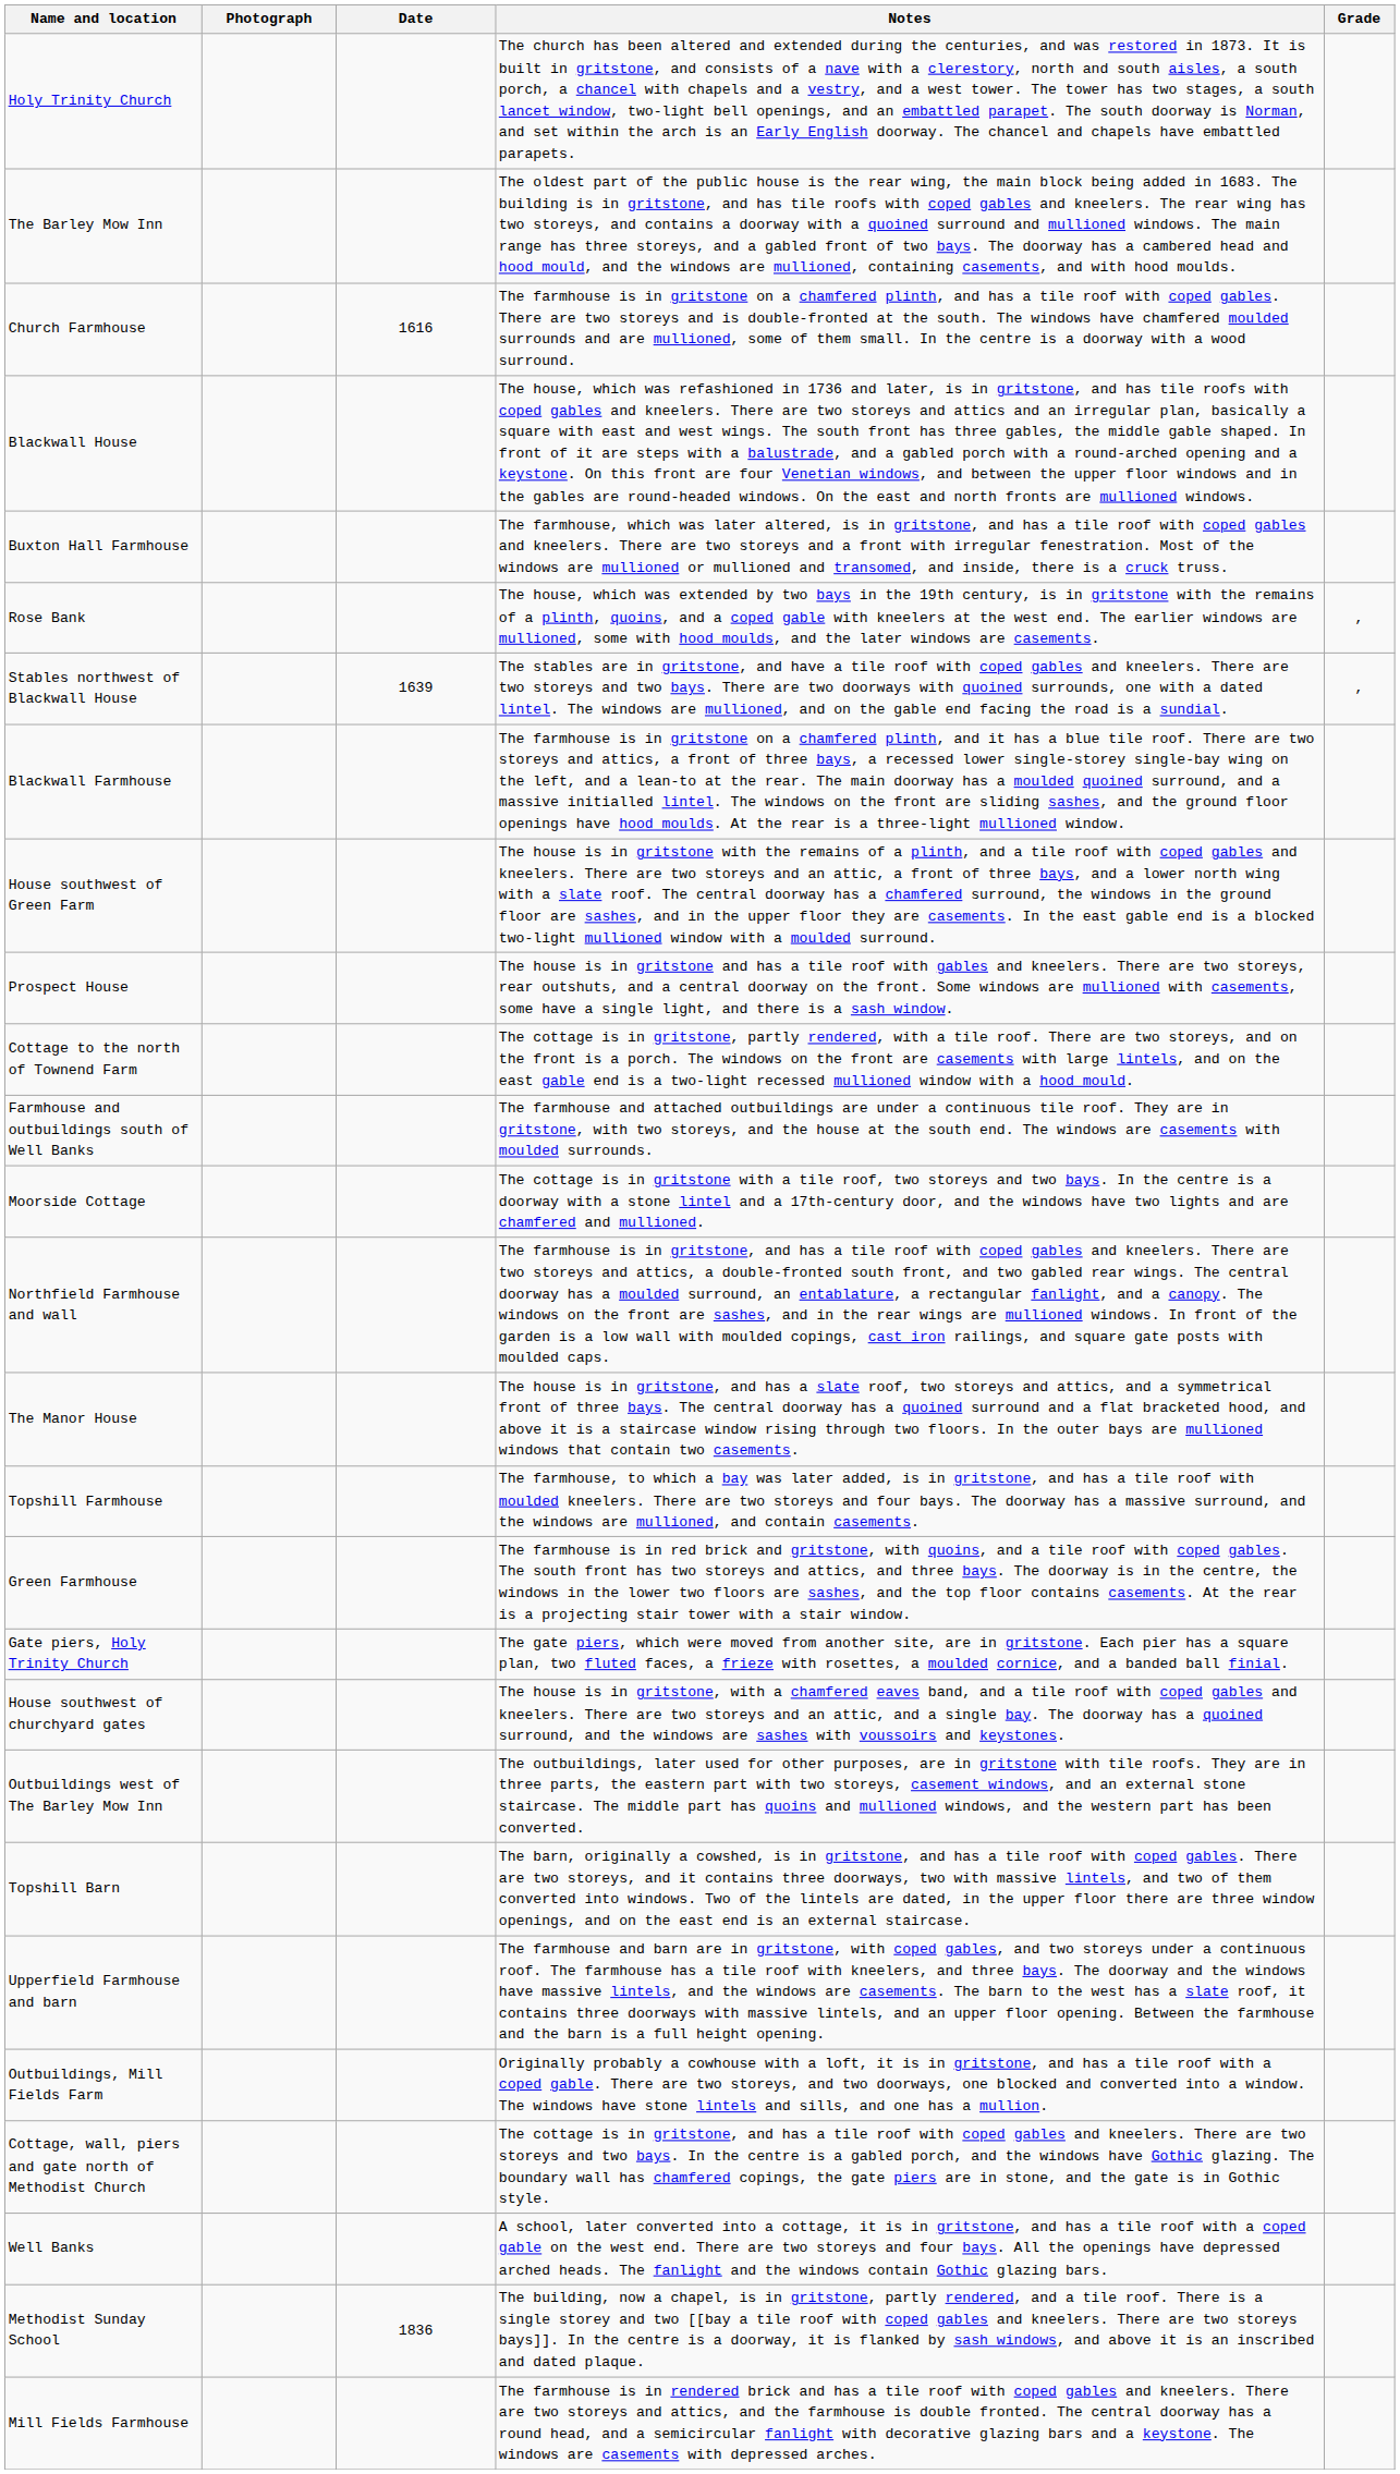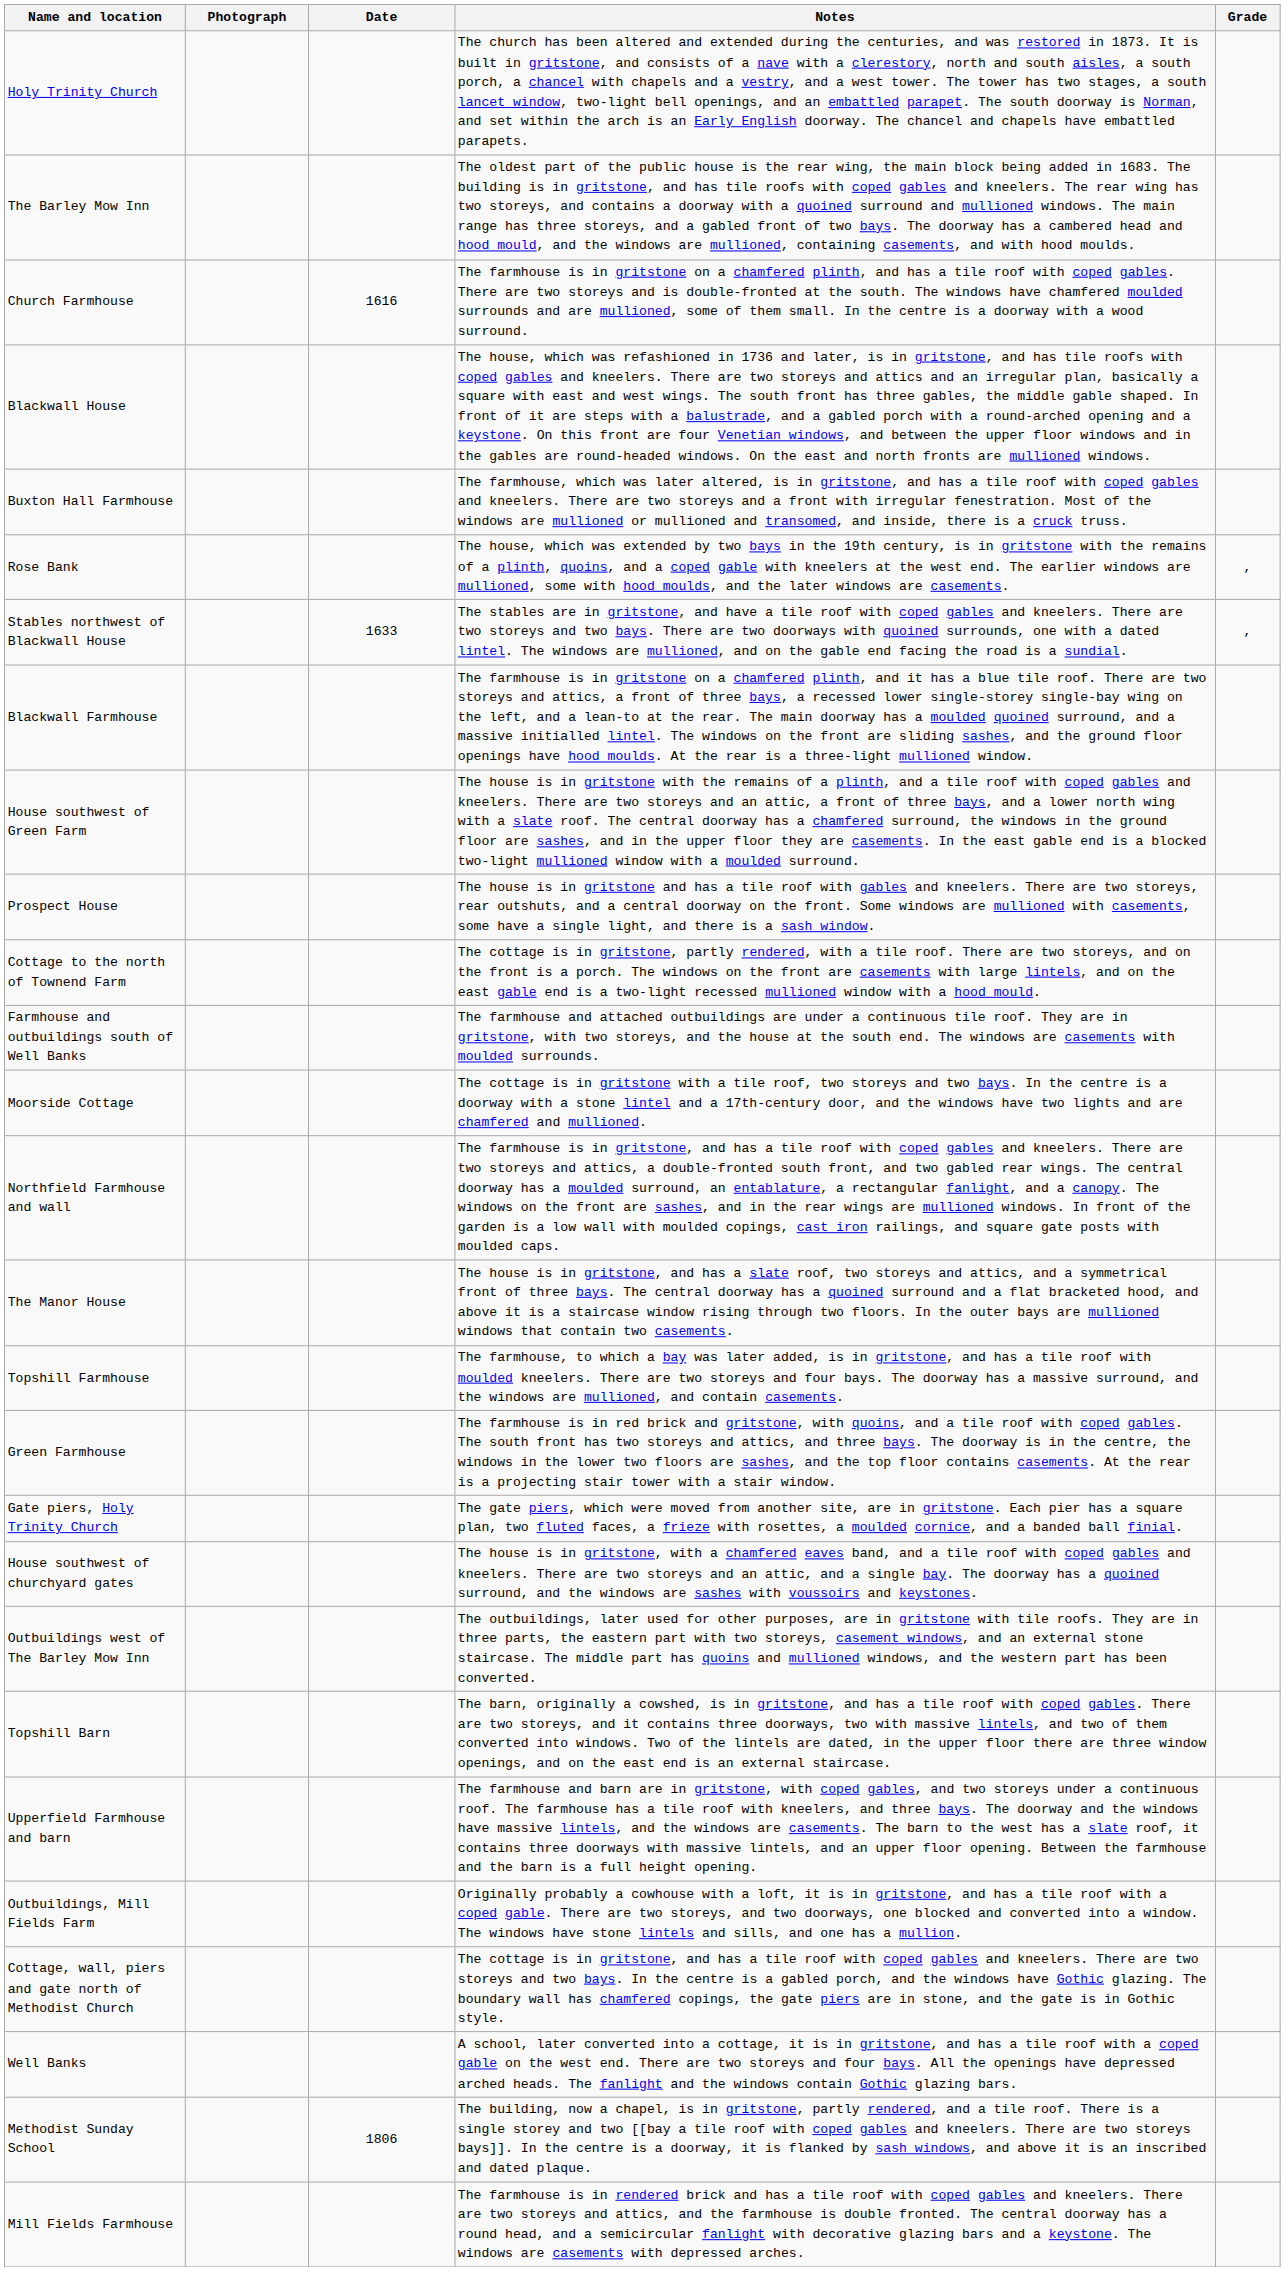 <table class="wikitable sortable plainrowheaders" style="width:100%; border:0; text-align:left; line-height:150%;">
 <tr>
 <th scope="col"  style="width:150px">Name and location</th>
 <th scope="col"  style="width:100px" class="unsortable">Photograph</th>
 <th scope="col"  style="width:120px">Date</th>
 <th scope="col"  style="width:650px" class="unsortable">Notes</th>
 <th scope="col"  style="width:50px">Grade</th>
 </tr>
 <tr>
 <td><a href='#'>Holy Trinity Church</a><br><small></small></td>
 <td></td>
 <td align="center"></td>
 <td>The church has been altered and extended during the centuries, and was <a href='#'>restored</a> in 1873.  It is built in <a href='#'>gritstone</a>, and consists of a <a href='#'>nave</a> with a <a href='#'>clerestory</a>, north and south <a href='#'>aisles</a>, a south porch, a <a href='#'>chancel</a> with chapels and a <a href='#'>vestry</a>, and a west tower.  The tower has two stages, a south <a href='#'>lancet window</a>, two-light bell openings, and an <a href='#'>embattled</a> <a href='#'>parapet</a>.  The south doorway is <a href='#'>Norman</a>, and set within the arch is an <a href='#'>Early English</a> doorway.  The chancel and chapels have embattled parapets.</td>
 <td align="center" ></td>
 </tr>
 <tr>
 <td>The Barley Mow Inn<br><small></small></td>
 <td></td>
 <td align="center"></td>
 <td>The oldest part of the public house is the rear wing, the main block being added in 1683.  The building is in <a href='#'>gritstone</a>, and has tile roofs with <a href='#'>coped</a> <a href='#'>gables</a> and kneelers.  The rear wing has two storeys, and contains a doorway with a <a href='#'>quoined</a> surround and <a href='#'>mullioned</a> windows.  The main range has three storeys, and a gabled front of two <a href='#'>bays</a>.  The doorway has a cambered head and <a href='#'>hood mould</a>, and the windows are <a href='#'>mullioned</a>, containing <a href='#'>casements</a>, and with hood moulds.</td>
 <td align="center" ></td>
 </tr>
 <tr>
 <td>Church Farmhouse<br><small></small></td>
 <td></td>
 <td align="center">1616</td>
 <td>The farmhouse is in <a href='#'>gritstone</a> on a <a href='#'>chamfered</a> <a href='#'>plinth</a>, and has a tile roof with <a href='#'>coped</a> <a href='#'>gables</a>.  There are two storeys and is double-fronted at the south.  The windows have chamfered <a href='#'>moulded</a> surrounds and are <a href='#'>mullioned</a>, some of them small.  In the centre is a doorway with a wood surround.</td>
 <td align="center" ></td>
 </tr>
 <tr>
 <td>Blackwall House<br><small></small></td>
 <td></td>
 <td align="center"></td>
 <td>The house, which was refashioned in 1736 and later, is in <a href='#'>gritstone</a>, and has tile roofs with <a href='#'>coped</a> <a href='#'>gables</a> and kneelers.  There are two storeys and attics and an irregular plan, basically a square with east and west wings.  The south front has three gables, the middle gable shaped.  In front of it are steps with a <a href='#'>balustrade</a>, and a gabled porch with a round-arched opening and a <a href='#'>keystone</a>.  On this front are four <a href='#'>Venetian windows</a>, and between the upper floor windows and in the gables are round-headed windows.  On the east and north fronts are <a href='#'>mullioned</a> windows.</td>
 <td align="center" ></td>
 </tr>
 <tr>
 <td>Buxton Hall Farmhouse<br><small></small></td>
 <td></td>
 <td align="center"></td>
 <td>The farmhouse, which was later altered, is in <a href='#'>gritstone</a>, and has a tile roof with <a href='#'>coped</a> <a href='#'>gables</a> and kneelers.  There are two storeys and a front with irregular fenestration.  Most of the windows are <a href='#'>mullioned</a> or mullioned and <a href='#'>transomed</a>, and inside, there is a <a href='#'>cruck</a> truss.</td>
 <td align="center" ></td>
 </tr>
 <tr>
 <td>Rose Bank<br><small></small></td>
 <td></td>
 <td align="center"></td>
 <td>The house, which was extended by two <a href='#'>bays</a> in the 19th century, is in <a href='#'>gritstone</a> with the remains of a <a href='#'>plinth</a>, <a href='#'>quoins</a>, and a <a href='#'>coped</a> <a href='#'>gable</a> with kneelers at the west end.  The earlier windows are <a href='#'>mullioned</a>, some with <a href='#'>hood moulds</a>, and the later windows are <a href='#'>casements</a>.</td>
 <td align="center" >,</td>
 </tr>
 <tr>
 <td>Stables northwest of Blackwall House<br><small></small></td>
 <td></td>
-<td align="center">1639</td>
+<td align="center">1633</td>
 <td>The stables are in <a href='#'>gritstone</a>, and have a tile roof with <a href='#'>coped</a> <a href='#'>gables</a> and kneelers.  There are two storeys and two <a href='#'>bays</a>.  There are two doorways with <a href='#'>quoined</a> surrounds, one with a dated <a href='#'>lintel</a>.  The windows are <a href='#'>mullioned</a>, and on the gable end facing the road is a <a href='#'>sundial</a>.</td>
 <td align="center" >,</td>
 </tr>
 <tr>
 <td>Blackwall Farmhouse<br><small></small></td>
 <td></td>
 <td align="center"></td>
 <td>The farmhouse is in <a href='#'>gritstone</a> on a <a href='#'>chamfered</a> <a href='#'>plinth</a>, and it has a blue tile roof.  There are two storeys and attics, a front of three <a href='#'>bays</a>, a recessed lower single-storey single-bay wing on the left, and a lean-to at the rear.  The main doorway has a <a href='#'>moulded</a> <a href='#'>quoined</a> surround, and a massive initialled <a href='#'>lintel</a>.  The windows on the front are sliding <a href='#'>sashes</a>, and the ground floor openings have <a href='#'>hood moulds</a>.  At the rear is a three-light <a href='#'>mullioned</a> window.</td>
 <td align="center" ></td>
 </tr>
 <tr>
 <td>House southwest of Green Farm<br><small></small></td>
 <td></td>
 <td align="center"></td>
 <td>The house is in <a href='#'>gritstone</a> with the remains of a <a href='#'>plinth</a>, and a tile roof with <a href='#'>coped</a> <a href='#'>gables</a> and kneelers.  There are two storeys and an attic, a front of three <a href='#'>bays</a>, and a lower north wing with a <a href='#'>slate</a> roof.  The central doorway has a <a href='#'>chamfered</a> surround, the windows in the ground floor are <a href='#'>sashes</a>, and in the upper floor they are <a href='#'>casements</a>.  In the east gable end is a blocked two-light <a href='#'>mullioned</a> window with a <a href='#'>moulded</a> surround.</td>
 <td align="center" ></td>
 </tr>
 <tr>
 <td>Prospect House<br><small></small></td>
 <td></td>
 <td align="center"></td>
 <td>The house is in <a href='#'>gritstone</a> and has a tile roof with <a href='#'>gables</a> and kneelers.  There are two storeys, rear outshuts, and a central doorway on the front.  Some windows are <a href='#'>mullioned</a> with <a href='#'>casements</a>, some have a single light, and there is a <a href='#'>sash window</a>.</td>
 <td align="center" ></td>
 </tr>
 <tr>
 <td>Cottage to the north of Townend Farm<br><small></small></td>
 <td></td>
 <td align="center"></td>
 <td>The cottage is in <a href='#'>gritstone</a>, partly <a href='#'>rendered</a>, with a tile roof. There are two storeys, and on the front is a porch.  The windows on the front are <a href='#'>casements</a> with large <a href='#'>lintels</a>, and on the east <a href='#'>gable</a> end is a two-light recessed <a href='#'>mullioned</a> window with a <a href='#'>hood mould</a>.</td>
 <td align="center" ></td>
 </tr>
 <tr>
 <td>Farmhouse and outbuildings south of Well Banks<br><small></small></td>
 <td></td>
 <td align="center"></td>
 <td>The farmhouse and attached outbuildings are under a continuous tile roof.  They are in <a href='#'>gritstone</a>, with two storeys, and the house at the south end.  The windows are <a href='#'>casements</a> with <a href='#'>moulded</a> surrounds.</td>
 <td align="center" ></td>
 </tr>
 <tr>
 <td>Moorside Cottage<br><small></small></td>
 <td></td>
 <td align="center"></td>
 <td>The cottage is in <a href='#'>gritstone</a> with a tile roof, two storeys and two <a href='#'>bays</a>.  In the centre is a doorway with a stone <a href='#'>lintel</a> and a 17th-century door, and the windows have two lights and are <a href='#'>chamfered</a> and <a href='#'>mullioned</a>.</td>
 <td align="center" ></td>
 </tr>
 <tr>
 <td>Northfield Farmhouse and wall<br><small></small></td>
 <td></td>
 <td align="center"></td>
 <td>The farmhouse is in <a href='#'>gritstone</a>, and has a tile roof with <a href='#'>coped</a> <a href='#'>gables</a> and kneelers.  There are two storeys and attics, a double-fronted south front, and two gabled rear wings.   The central doorway has a <a href='#'>moulded</a> surround, an <a href='#'>entablature</a>, a rectangular <a href='#'>fanlight</a>, and a <a href='#'>canopy</a>.  The windows on the front are <a href='#'>sashes</a>, and in the rear wings are <a href='#'>mullioned</a> windows.  In front of the garden is a low wall with moulded copings, <a href='#'>cast iron</a> railings, and square gate posts with moulded caps.</td>
 <td align="center" ></td>
 </tr>
 <tr>
 <td>The Manor House<br><small></small></td>
 <td></td>
 <td align="center"></td>
 <td>The house is in <a href='#'>gritstone</a>, and has a <a href='#'>slate</a> roof, two storeys and attics, and a symmetrical front of three <a href='#'>bays</a>.  The central doorway has a <a href='#'>quoined</a> surround and a flat bracketed hood, and above it is a staircase window rising through two floors.  In the outer bays are <a href='#'>mullioned</a> windows that contain two <a href='#'>casements</a>.</td>
 <td align="center" ></td>
 </tr>
 <tr>
 <td>Topshill Farmhouse<br><small></small></td>
 <td></td>
 <td align="center"></td>
 <td>The farmhouse, to which a <a href='#'>bay</a> was later added, is in <a href='#'>gritstone</a>, and has a tile roof with <a href='#'>moulded</a> kneelers.  There are two storeys and four bays.  The doorway has a massive surround, and the windows are <a href='#'>mullioned</a>, and contain <a href='#'>casements</a>.</td>
 <td align="center" ></td>
 </tr>
 <tr>
 <td>Green Farmhouse<br><small></small></td>
 <td></td>
 <td align="center"></td>
 <td>The farmhouse is in red brick and <a href='#'>gritstone</a>, with <a href='#'>quoins</a>, and a tile roof with <a href='#'>coped</a> <a href='#'>gables</a>.  The south front has two storeys and attics, and three <a href='#'>bays</a>.  The doorway is in the centre, the windows in the lower two floors are <a href='#'>sashes</a>, and the top floor contains <a href='#'>casements</a>.  At the rear is a projecting stair tower with a stair window.</td>
 <td align="center" ></td>
 </tr>
 <tr>
 <td>Gate piers, <a href='#'>Holy Trinity Church</a><br><small></small></td>
 <td></td>
 <td align="center"></td>
 <td>The gate <a href='#'>piers</a>, which were moved from another site, are in <a href='#'>gritstone</a>.  Each pier has a square plan, two <a href='#'>fluted</a> faces, a <a href='#'>frieze</a> with rosettes, a <a href='#'>moulded</a> <a href='#'>cornice</a>, and a banded ball <a href='#'>finial</a>.</td>
 <td align="center" ></td>
 </tr>
 <tr>
 <td>House southwest of churchyard gates<br><small></small></td>
 <td></td>
 <td align="center"></td>
 <td>The house is in <a href='#'>gritstone</a>, with a <a href='#'>chamfered</a> <a href='#'>eaves</a> band, and a tile roof with <a href='#'>coped</a> <a href='#'>gables</a> and kneelers. There are two storeys and an attic, and a single <a href='#'>bay</a>.  The doorway has a <a href='#'>quoined</a> surround, and the windows are <a href='#'>sashes</a> with <a href='#'>voussoirs</a> and <a href='#'>keystones</a>.</td>
 <td align="center" ></td>
 </tr>
 <tr>
 <td>Outbuildings west of The Barley Mow Inn<br><small></small></td>
 <td></td>
 <td align="center"></td>
 <td>The outbuildings, later used for other purposes, are in <a href='#'>gritstone</a> with tile roofs.  They are in three parts, the eastern part with two storeys, <a href='#'>casement windows</a>, and an external stone staircase.  The middle part has <a href='#'>quoins</a> and <a href='#'>mullioned</a> windows, and the western part has been converted.</td>
 <td align="center" ></td>
 </tr>
 <tr>
 <td>Topshill Barn<br><small></small></td>
 <td></td>
 <td align="center"></td>
 <td>The barn, originally a cowshed, is in <a href='#'>gritstone</a>, and has a tile roof with <a href='#'>coped</a> <a href='#'>gables</a>.  There are two storeys, and it contains three doorways, two with massive <a href='#'>lintels</a>, and two of them converted into windows.  Two of the lintels are dated, in the upper floor there are three window openings, and on the east end is an external staircase.</td>
 <td align="center" ></td>
 </tr>
 <tr>
 <td>Upperfield Farmhouse and barn<br><small></small></td>
 <td></td>
 <td align="center"></td>
 <td>The farmhouse and barn are in <a href='#'>gritstone</a>, with <a href='#'>coped</a> <a href='#'>gables</a>, and two storeys under a continuous roof.  The farmhouse has a tile roof with kneelers, and three <a href='#'>bays</a>.  The doorway and the windows have massive <a href='#'>lintels</a>, and the windows are <a href='#'>casements</a>.  The barn to the west has a <a href='#'>slate</a> roof, it contains three doorways with massive lintels, and an upper floor opening.  Between the farmhouse and the barn is a full height opening.</td>
 <td align="center" ></td>
 </tr>
 <tr>
 <td>Outbuildings, Mill Fields Farm<br><small></small></td>
 <td></td>
 <td align="center"></td>
 <td>Originally probably a cowhouse with a loft, it is in <a href='#'>gritstone</a>, and has a tile roof with a <a href='#'>coped</a> <a href='#'>gable</a>.  There are two storeys, and two doorways, one blocked and converted into a window.  The windows have stone <a href='#'>lintels</a> and sills, and one has a <a href='#'>mullion</a>.</td>
 <td align="center" ></td>
 </tr>
 <tr>
 <td>Cottage, wall, piers and gate north of Methodist Church<br><small></small></td>
 <td></td>
 <td align="center"></td>
 <td>The cottage is in <a href='#'>gritstone</a>, and has a tile roof with <a href='#'>coped</a> <a href='#'>gables</a> and kneelers.  There are two storeys and two <a href='#'>bays</a>.  In the centre is a gabled porch, and the windows have <a href='#'>Gothic</a> glazing.  The boundary wall has <a href='#'>chamfered</a> copings, the gate <a href='#'>piers</a> are in stone, and the gate is in Gothic style.</td>
 <td align="center" ></td>
 </tr>
 <tr>
 <td>Well Banks<br><small></small></td>
 <td></td>
 <td align="center"></td>
 <td>A school, later converted into a cottage, it is in <a href='#'>gritstone</a>, and has a tile roof with a <a href='#'>coped</a> <a href='#'>gable</a> on the west end.  There are two storeys and four <a href='#'>bays</a>.  All the openings have depressed arched heads.  The <a href='#'>fanlight</a> and the windows contain <a href='#'>Gothic</a> glazing bars.</td>
 <td align="center" ></td>
 </tr>
 <tr>
 <td>Methodist Sunday School<br><small></small></td>
 <td></td>
-<td align="center">1836</td>
+<td align="center">1806</td>
 <td>The building, now a chapel, is in <a href='#'>gritstone</a>, partly <a href='#'>rendered</a>, and a tile roof.  There is a single storey and two [[bay a tile roof with <a href='#'>coped</a> <a href='#'>gables</a> and kneelers.  There are two storeys bays]].  In the centre is a doorway, it is flanked by <a href='#'>sash windows</a>, and above it is an inscribed and dated plaque.</td>
 <td align="center" ></td>
 </tr>
 <tr>
 <td>Mill Fields Farmhouse<br><small></small></td>
 <td></td>
 <td align="center"></td>
 <td>The farmhouse is in <a href='#'>rendered</a> brick and has a tile roof with <a href='#'>coped</a> <a href='#'>gables</a> and kneelers.  There are two storeys and attics, and the farmhouse is double fronted.  The central doorway has a round head, and a semicircular <a href='#'>fanlight</a> with decorative glazing bars and a <a href='#'>keystone</a>.  The windows are <a href='#'>casements</a> with depressed arches.</td>
 <td align="center" ></td>
 </tr>
 <tr>
 </tr>
 </table>
